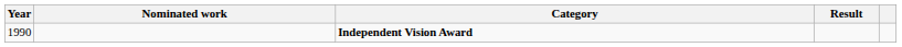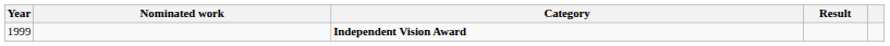 <table class="wikitable sortable">
 <tr>
 <th scope="col" style="width:1em;">Year</th>
 <th scope="col" style="width:25em;">Nominated work</th>
 <th scope="col" style="width:40em;">Category</th>
 <th scope="col" style="width:5em;">Result</th>
 <th scope="col" style="width:1em;"class="unsortable"></th>
 </tr>
 <tr>
-<td>1990</td>
+<td>1999</td>
 <td></td>
 <td><strong>Independent Vision Award</strong></td>
 <td></td>
 <td></td>
 </tr>
 </table>
